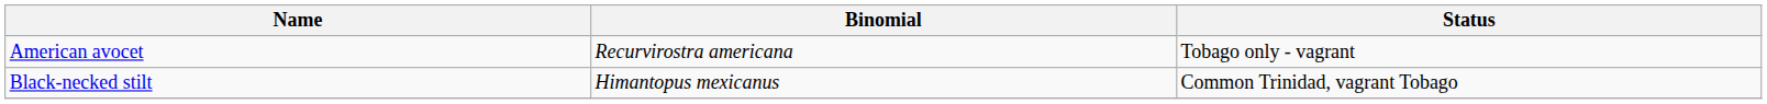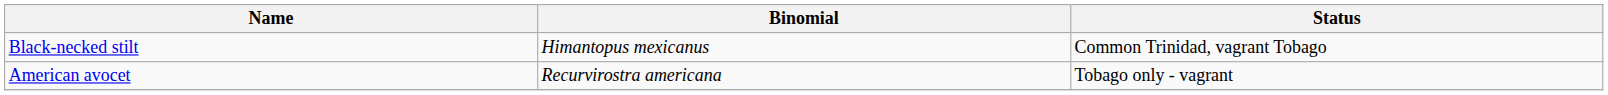 <table width=72% class="wikitable">
 <tr>
 <th width=24%>Name</th>
 <th width=24%>Binomial</th>
 <th width=24%>Status</th>
 </tr>
 <tr>
+<td><a href='#'>Black-necked stilt</a></td>
+<td><em>Himantopus mexicanus</em></td>
+<td>Common Trinidad, vagrant Tobago</td>
+</tr>
+<tr>
 <td><a href='#'>American avocet</a></td>
 <td><em>Recurvirostra americana</em></td>
 <td>Tobago only - vagrant</td>
 </tr>
 <tr>
-<td><a href='#'>Black-necked stilt</a></td>
-<td><em>Himantopus mexicanus</em></td>
-<td>Common Trinidad, vagrant Tobago</td>
-</tr>
-<tr>
 </tr>
 </table>
